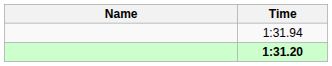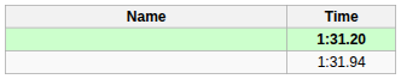 <table class="wikitable" style="text-align:center;">
 <tr>
 <th style="width:19em">Name</th>
 <th style="width:7em">Time</th>
 </tr>
+<tr bgcolor=ccffcc>
+<td align=left><strong></strong></td>
+<td><strong>1:31.20</strong></td>
+</tr>
 <tr>
 <td align=left></td>
 <td>1:31.94</td>
 </tr>
-<tr bgcolor=ccffcc>
-<td align=left><strong></strong></td>
-<td><strong>1:31.20</strong></td>
-</tr>
 </table>
